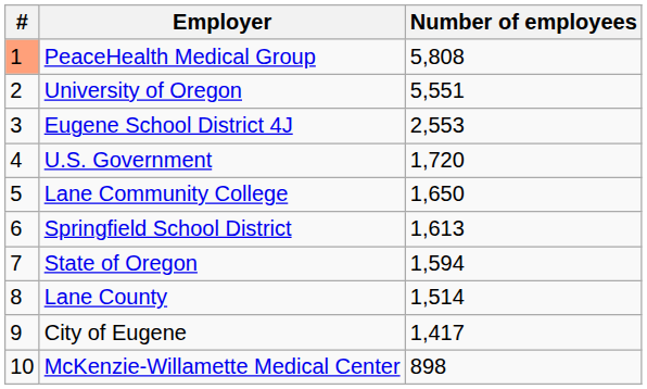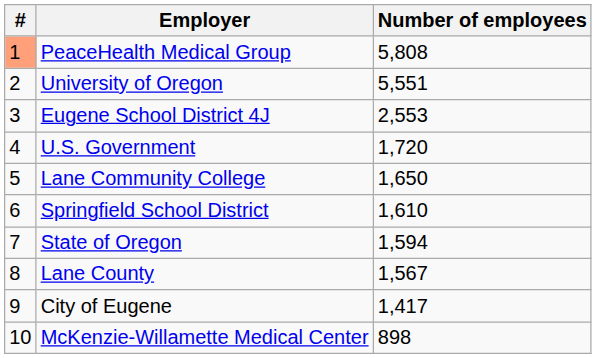 <table class="wikitable">
 <tr>
 <th>#</th>
 <th>Employer</th>
 <th>Number of employees</th>
 </tr>
 <tr>
 <td style="background: lightsalmon;">1</td>
 <td><a href='#'>PeaceHealth Medical Group</a></td>
 <td>5,808</td>
 </tr>
 <tr>
 <td>2</td>
 <td><a href='#'>University of Oregon</a></td>
 <td>5,551</td>
 </tr>
 <tr>
 <td>3</td>
 <td><a href='#'>Eugene School District 4J</a></td>
 <td>2,553</td>
 </tr>
 <tr>
 <td>4</td>
 <td><a href='#'>U.S. Government</a></td>
 <td>1,720</td>
 </tr>
 <tr>
 <td>5</td>
 <td><a href='#'>Lane Community College</a></td>
 <td>1,650</td>
 </tr>
 <tr>
 <td>6</td>
 <td><a href='#'>Springfield School District</a></td>
-<td>1,613</td>
+<td>1,610</td>
 </tr>
 <tr>
 <td>7</td>
 <td><a href='#'>State of Oregon</a></td>
 <td>1,594</td>
 </tr>
 <tr>
 <td>8</td>
 <td><a href='#'>Lane County</a></td>
-<td>1,514</td>
+<td>1,567</td>
 </tr>
 <tr>
 <td>9</td>
 <td>City of Eugene</td>
 <td>1,417</td>
 </tr>
 <tr>
 <td>10</td>
 <td><a href='#'>McKenzie-Willamette Medical Center</a></td>
 <td>898</td>
 </tr>
 </table>
